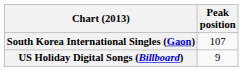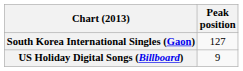 <table class="wikitable sortable plainrowheaders" style="text-align:center">
 <tr>
 <th scope="col">Chart (2013)</th>
 <th scope="col">Peak<br>position</th>
 </tr>
 <tr>
 <th scope="row">South Korea International Singles (<a href='#'>Gaon</a>)</th>
-<td>107</td>
+<td>127</td>
 </tr>
 <tr>
 <th scope="row">US Holiday Digital Songs (<em><a href='#'>Billboard</a></em>)</th>
 <td>9</td>
 </tr>
 </table>
